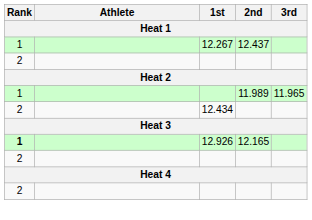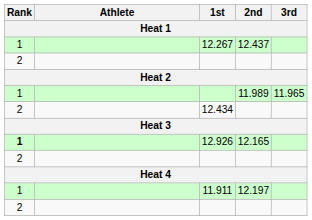 <table class=wikitable style="text-align:center">
 <tr>
 <th width=40>Rank</th>
 <th width=250>Athlete</th>
 <th width=40>1st</th>
 <th width=40>2nd</th>
 <th width=40>3rd</th>
 </tr>
 <tr>
 <th colspan=5>Heat 1</th>
 </tr>
 <tr bgcolor="ccffcc">
 <td>1</td>
 <td align=left></td>
 <td>12.267</td>
 <td>12.437</td>
 <td></td>
 </tr>
 <tr>
 <td>2</td>
 <td align=left></td>
 <td></td>
 <td></td>
 <td></td>
 </tr>
 <tr>
 <th colspan=5>Heat 2</th>
 </tr>
 <tr bgcolor="ccffcc">
 <td>1</td>
 <td align=left></td>
 <td></td>
 <td>11.989</td>
 <td>11.965</td>
 </tr>
 <tr>
 <td>2</td>
 <td align=left></td>
 <td>12.434</td>
 <td></td>
 <td></td>
 </tr>
 <tr>
 <th colspan=5>Heat 3</th>
 </tr>
 <tr bgcolor="ccffcc">
 <td><strong>1</strong></td>
 <td align=left></td>
 <td>12.926</td>
 <td>12.165</td>
 <td></td>
 </tr>
 <tr>
 <td>2</td>
 <td align=left></td>
 <td></td>
 <td></td>
 <td></td>
 </tr>
 <tr>
 <th colspan=5>Heat 4</th>
 </tr>
+<tr bgcolor="ccffcc">
+<td>1</td>
+<td align=left></td>
+<td>11.911</td>
+<td>12.197</td>
+<td></td>
+</tr>
 <tr>
 <td>2</td>
 <td align=left></td>
 <td></td>
 <td></td>
 <td></td>
 </tr>
 </table>
